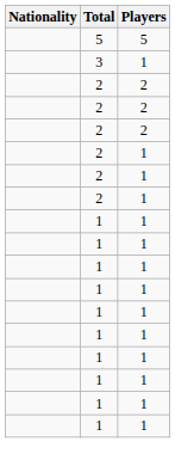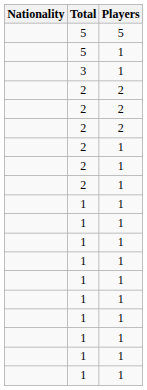 <table class="wikitable sortable">
 <tr>
 <th>Nationality</th>
 <th>Total</th>
 <th>Players</th>
 </tr>
 <tr>
 <td></td>
 <td align="center">5</td>
 <td align="center">5</td>
+</tr>
+<tr>
+<td></td>
+<td align="center">5</td>
+<td align="center">1</td>
 </tr>
 <tr>
 <td></td>
 <td align="center">3</td>
 <td align="center">1</td>
 </tr>
 <tr>
 <td></td>
 <td align="center">2</td>
 <td align="center">2</td>
 </tr>
 <tr>
 <td></td>
 <td align="center">2</td>
 <td align="center">2</td>
 </tr>
 <tr>
 <td></td>
 <td align="center">2</td>
 <td align="center">2</td>
 </tr>
 <tr>
 <td></td>
 <td align="center">2</td>
 <td align="center">1</td>
 </tr>
 <tr>
 <td></td>
 <td align="center">2</td>
 <td align="center">1</td>
 </tr>
 <tr>
 <td></td>
 <td align="center">2</td>
 <td align="center">1</td>
 </tr>
 <tr>
 <td></td>
 <td align="center">1</td>
 <td align="center">1</td>
 </tr>
 <tr>
 <td></td>
 <td align="center">1</td>
 <td align="center">1</td>
 </tr>
 <tr>
 <td></td>
 <td align="center">1</td>
 <td align="center">1</td>
 </tr>
 <tr>
 <td></td>
 <td align="center">1</td>
 <td align="center">1</td>
 </tr>
 <tr>
 <td></td>
 <td align="center">1</td>
 <td align="center">1</td>
 </tr>
 <tr>
 <td></td>
 <td align="center">1</td>
 <td align="center">1</td>
 </tr>
 <tr>
 <td></td>
 <td align="center">1</td>
 <td align="center">1</td>
 </tr>
 <tr>
 <td></td>
 <td align="center">1</td>
 <td align="center">1</td>
 </tr>
 <tr>
 <td></td>
 <td align="center">1</td>
 <td align="center">1</td>
 </tr>
 <tr>
 <td></td>
 <td align="center">1</td>
 <td align="center">1</td>
 </tr>
 </table>
